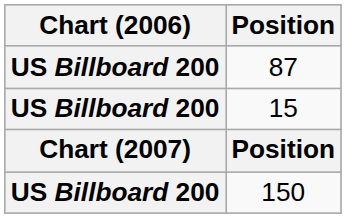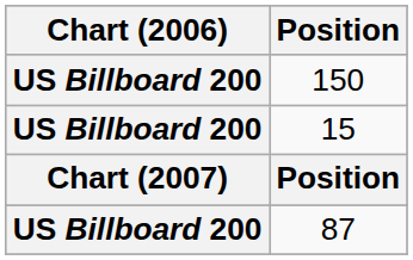 <table class="wikitable plainrowheaders" style="text-align:center">
 <tr>
 <th scope="col">Chart (2006)</th>
 <th scope="col">Position</th>
 </tr>
 <tr>
 <th scope="row">US <em>Billboard</em> 200</th>
-<td>87</td>
+<td>150</td>
 </tr>
 <tr>
 <th scope="row">US <em>Billboard</em> 200</th>
 <td>15</td>
 </tr>
 <tr>
 <th scope="col">Chart (2007)</th>
 <th scope="col">Position</th>
 </tr>
 <tr>
 <th scope="row">US <em>Billboard</em> 200</th>
-<td>150</td>
+<td>87</td>
 </tr>
 </table>
